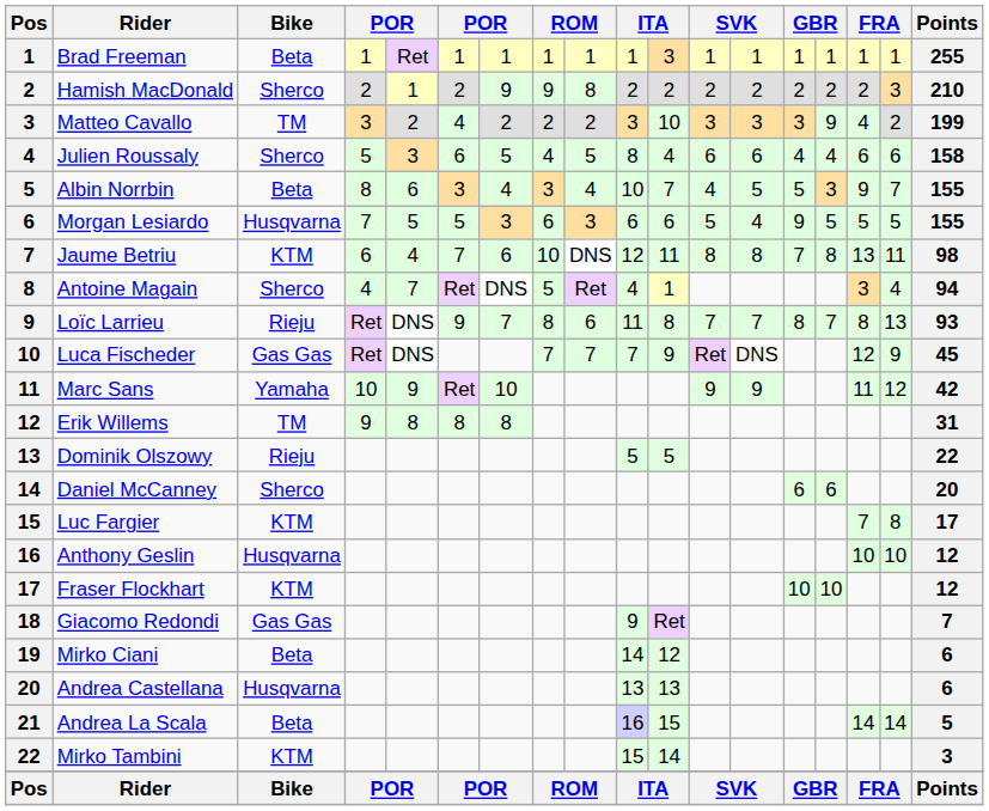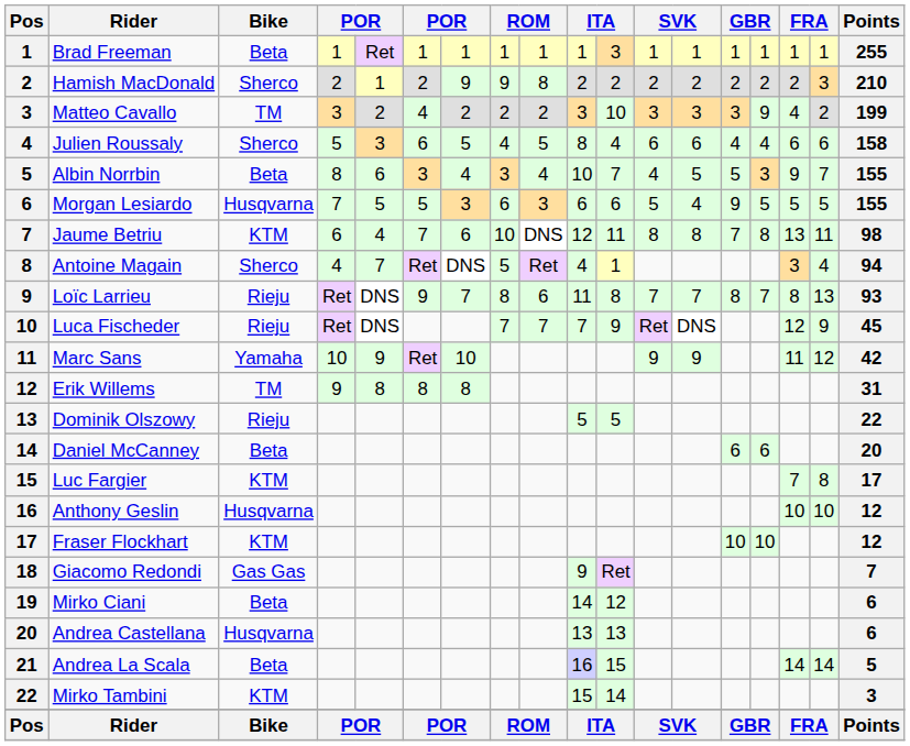 <table class="wikitable" style="font-size: 80%; text-align:center">
 <tr valign="top">
 <th valign="middle">Pos</th>
 <th valign="middle">Rider</th>
 <th valign="middle">Bike</th>
 <th colspan=2><a href='#'>POR</a><br></th>
 <th colspan=2><a href='#'>POR</a><br></th>
 <th colspan=2><a href='#'>ROM</a><br></th>
 <th colspan=2><a href='#'>ITA</a><br></th>
 <th colspan=2><a href='#'>SVK</a><br></th>
 <th colspan=2><a href='#'>GBR</a><br></th>
 <th colspan=2><a href='#'>FRA</a><br></th>
 <th valign="middle">Points</th>
 </tr>
 <tr>
 <th>1</th>
 <td align=left> <a href='#'>Brad Freeman</a></td>
 <td><a href='#'>Beta</a></td>
 <td style="background:#ffffbf;">1</td>
 <td style="background:#efcfff;">Ret</td>
 <td style="background:#ffffbf;">1</td>
 <td style="background:#ffffbf;">1</td>
 <td style="background:#ffffbf;">1</td>
 <td style="background:#ffffbf;">1</td>
 <td style="background:#ffffbf;">1</td>
 <td style="background:#ffdf9f;">3</td>
 <td style="background:#ffffbf;">1</td>
 <td style="background:#ffffbf;">1</td>
 <td style="background:#ffffbf;">1</td>
 <td style="background:#ffffbf;">1</td>
 <td style="background:#ffffbf;">1</td>
 <td style="background:#ffffbf;">1</td>
 <th>255</th>
 </tr>
 <tr>
 <th>2</th>
 <td align=left> <a href='#'>Hamish MacDonald</a></td>
 <td><a href='#'>Sherco</a></td>
 <td style="background:#dfdfdf;">2</td>
 <td style="background:#ffffbf;">1</td>
 <td style="background:#dfdfdf;">2</td>
 <td style="background:#dfffdf;">9</td>
 <td style="background:#dfffdf;">9</td>
 <td style="background:#dfffdf;">8</td>
 <td style="background:#dfdfdf;">2</td>
 <td style="background:#dfdfdf;">2</td>
 <td style="background:#dfdfdf;">2</td>
 <td style="background:#dfdfdf;">2</td>
 <td style="background:#dfdfdf;">2</td>
 <td style="background:#dfdfdf;">2</td>
 <td style="background:#dfdfdf;">2</td>
 <td style="background:#ffdf9f;">3</td>
 <th>210</th>
 </tr>
 <tr>
 <th>3</th>
 <td align=left> <a href='#'>Matteo Cavallo</a></td>
 <td><a href='#'>TM</a></td>
 <td style="background:#ffdf9f;">3</td>
 <td style="background:#dfdfdf;">2</td>
 <td style="background:#dfffdf;">4</td>
 <td style="background:#dfdfdf;">2</td>
 <td style="background:#dfdfdf;">2</td>
 <td style="background:#dfdfdf;">2</td>
 <td style="background:#ffdf9f;">3</td>
 <td style="background:#dfffdf;">10</td>
 <td style="background:#ffdf9f;">3</td>
 <td style="background:#ffdf9f;">3</td>
 <td style="background:#ffdf9f;">3</td>
 <td style="background:#dfffdf;">9</td>
 <td style="background:#dfffdf;">4</td>
 <td style="background:#dfdfdf;">2</td>
 <th>199</th>
 </tr>
 <tr>
 <th>4</th>
 <td align=left> <a href='#'>Julien Roussaly</a></td>
 <td><a href='#'>Sherco</a></td>
 <td style="background:#dfffdf;">5</td>
 <td style="background:#ffdf9f;">3</td>
 <td style="background:#dfffdf;">6</td>
 <td style="background:#dfffdf;">5</td>
 <td style="background:#dfffdf;">4</td>
 <td style="background:#dfffdf;">5</td>
 <td style="background:#dfffdf;">8</td>
 <td style="background:#dfffdf;">4</td>
 <td style="background:#dfffdf;">6</td>
 <td style="background:#dfffdf;">6</td>
 <td style="background:#dfffdf;">4</td>
 <td style="background:#dfffdf;">4</td>
 <td style="background:#dfffdf;">6</td>
 <td style="background:#dfffdf;">6</td>
 <th>158</th>
 </tr>
 <tr>
 <th>5</th>
 <td align=left> <a href='#'>Albin Norrbin</a></td>
 <td><a href='#'>Beta</a></td>
 <td style="background:#dfffdf;">8</td>
 <td style="background:#dfffdf;">6</td>
 <td style="background:#ffdf9f;">3</td>
 <td style="background:#dfffdf;">4</td>
 <td style="background:#ffdf9f;">3</td>
 <td style="background:#dfffdf;">4</td>
 <td style="background:#dfffdf;">10</td>
 <td style="background:#dfffdf;">7</td>
 <td style="background:#dfffdf;">4</td>
 <td style="background:#dfffdf;">5</td>
 <td style="background:#dfffdf;">5</td>
 <td style="background:#ffdf9f;">3</td>
 <td style="background:#dfffdf;">9</td>
 <td style="background:#dfffdf;">7</td>
 <th>155</th>
 </tr>
 <tr>
 <th>6</th>
 <td align=left> <a href='#'>Morgan Lesiardo</a></td>
 <td><a href='#'>Husqvarna</a></td>
 <td style="background:#dfffdf;">7</td>
 <td style="background:#dfffdf;">5</td>
 <td style="background:#dfffdf;">5</td>
 <td style="background:#ffdf9f;">3</td>
 <td style="background:#dfffdf;">6</td>
 <td style="background:#ffdf9f;">3</td>
 <td style="background:#dfffdf;">6</td>
 <td style="background:#dfffdf;">6</td>
 <td style="background:#dfffdf;">5</td>
 <td style="background:#dfffdf;">4</td>
 <td style="background:#dfffdf;">9</td>
 <td style="background:#dfffdf;">5</td>
 <td style="background:#dfffdf;">5</td>
 <td style="background:#dfffdf;">5</td>
 <th>155</th>
 </tr>
 <tr>
 <th>7</th>
 <td align=left> <a href='#'>Jaume Betriu</a></td>
 <td><a href='#'>KTM</a></td>
 <td style="background:#dfffdf;">6</td>
 <td style="background:#dfffdf;">4</td>
 <td style="background:#dfffdf;">7</td>
 <td style="background:#dfffdf;">6</td>
 <td style="background:#dfffdf;">10</td>
 <td style="background:#ffffff;">DNS</td>
 <td style="background:#dfffdf;">12</td>
 <td style="background:#dfffdf;">11</td>
 <td style="background:#dfffdf;">8</td>
 <td style="background:#dfffdf;">8</td>
 <td style="background:#dfffdf;">7</td>
 <td style="background:#dfffdf;">8</td>
 <td style="background:#dfffdf;">13</td>
 <td style="background:#dfffdf;">11</td>
 <th>98</th>
 </tr>
 <tr>
 <th>8</th>
 <td align=left> <a href='#'>Antoine Magain</a></td>
 <td><a href='#'>Sherco</a></td>
 <td style="background:#dfffdf;">4</td>
 <td style="background:#dfffdf;">7</td>
 <td style="background:#efcfff;">Ret</td>
 <td style="background:#ffffff;">DNS</td>
 <td style="background:#dfffdf;">5</td>
 <td style="background:#efcfff;">Ret</td>
 <td style="background:#dfffdf;">4</td>
 <td style="background:#ffffbf;">1</td>
 <td></td>
 <td></td>
 <td></td>
 <td></td>
 <td style="background:#ffdf9f;">3</td>
 <td style="background:#dfffdf;">4</td>
 <th>94</th>
 </tr>
 <tr>
 <th>9</th>
 <td align=left> <a href='#'>Loïc Larrieu</a></td>
 <td><a href='#'>Rieju</a></td>
 <td style="background:#efcfff;">Ret</td>
 <td style="background:#ffffff;">DNS</td>
 <td style="background:#dfffdf;">9</td>
 <td style="background:#dfffdf;">7</td>
 <td style="background:#dfffdf;">8</td>
 <td style="background:#dfffdf;">6</td>
 <td style="background:#dfffdf;">11</td>
 <td style="background:#dfffdf;">8</td>
 <td style="background:#dfffdf;">7</td>
 <td style="background:#dfffdf;">7</td>
 <td style="background:#dfffdf;">8</td>
 <td style="background:#dfffdf;">7</td>
 <td style="background:#dfffdf;">8</td>
 <td style="background:#dfffdf;">13</td>
 <th>93</th>
 </tr>
 <tr>
 <th>10</th>
 <td align=left> <a href='#'>Luca Fischeder</a></td>
-<td><a href='#'>Gas Gas</a></td>
+<td><a href='#'>Rieju</a></td>
 <td style="background:#efcfff;">Ret</td>
 <td style="background:#ffffff;">DNS</td>
 <td></td>
 <td></td>
 <td style="background:#dfffdf;">7</td>
 <td style="background:#dfffdf;">7</td>
 <td style="background:#dfffdf;">7</td>
 <td style="background:#dfffdf;">9</td>
 <td style="background:#efcfff;">Ret</td>
 <td style="background:#ffffff;">DNS</td>
 <td></td>
 <td></td>
 <td style="background:#dfffdf;">12</td>
 <td style="background:#dfffdf;">9</td>
 <th>45</th>
 </tr>
 <tr>
 <th>11</th>
 <td align=left> <a href='#'>Marc Sans</a></td>
 <td><a href='#'>Yamaha</a></td>
 <td style="background:#dfffdf;">10</td>
 <td style="background:#dfffdf;">9</td>
 <td style="background:#efcfff;">Ret</td>
 <td style="background:#dfffdf;">10</td>
 <td></td>
 <td></td>
 <td></td>
 <td></td>
 <td style="background:#dfffdf;">9</td>
 <td style="background:#dfffdf;">9</td>
 <td></td>
 <td></td>
 <td style="background:#dfffdf;">11</td>
 <td style="background:#dfffdf;">12</td>
 <th>42</th>
 </tr>
 <tr>
 <th>12</th>
 <td align=left> <a href='#'>Erik Willems</a></td>
 <td><a href='#'>TM</a></td>
 <td style="background:#dfffdf;">9</td>
 <td style="background:#dfffdf;">8</td>
 <td style="background:#dfffdf;">8</td>
 <td style="background:#dfffdf;">8</td>
 <td></td>
 <td></td>
 <td></td>
 <td></td>
 <td></td>
 <td></td>
 <td></td>
 <td></td>
 <td></td>
 <td></td>
 <th>31</th>
 </tr>
 <tr>
 <th>13</th>
 <td align=left> <a href='#'>Dominik Olszowy</a></td>
 <td><a href='#'>Rieju</a></td>
 <td></td>
 <td></td>
 <td></td>
 <td></td>
 <td></td>
 <td></td>
 <td style="background:#dfffdf;">5</td>
 <td style="background:#dfffdf;">5</td>
 <td></td>
 <td></td>
 <td></td>
 <td></td>
 <td></td>
 <td></td>
 <th>22</th>
 </tr>
 <tr>
 <th>14</th>
 <td align=left> <a href='#'>Daniel McCanney</a></td>
-<td><a href='#'>Sherco</a></td>
+<td><a href='#'>Beta</a></td>
 <td></td>
 <td></td>
 <td></td>
 <td></td>
 <td></td>
 <td></td>
 <td></td>
 <td></td>
 <td></td>
 <td></td>
 <td style="background:#dfffdf;">6</td>
 <td style="background:#dfffdf;">6</td>
 <td></td>
 <td></td>
 <th>20</th>
 </tr>
 <tr>
 <th>15</th>
 <td align=left> <a href='#'>Luc Fargier</a></td>
 <td><a href='#'>KTM</a></td>
 <td></td>
 <td></td>
 <td></td>
 <td></td>
 <td></td>
 <td></td>
 <td></td>
 <td></td>
 <td></td>
 <td></td>
 <td></td>
 <td></td>
 <td style="background:#dfffdf;">7</td>
 <td style="background:#dfffdf;">8</td>
 <th>17</th>
 </tr>
 <tr>
 <th>16</th>
 <td align=left> <a href='#'>Anthony Geslin</a></td>
 <td><a href='#'>Husqvarna</a></td>
 <td></td>
 <td></td>
 <td></td>
 <td></td>
 <td></td>
 <td></td>
 <td></td>
 <td></td>
 <td></td>
 <td></td>
 <td></td>
 <td></td>
 <td style="background:#dfffdf;">10</td>
 <td style="background:#dfffdf;">10</td>
 <th>12</th>
 </tr>
 <tr>
 <th>17</th>
 <td align=left> <a href='#'>Fraser Flockhart</a></td>
 <td><a href='#'>KTM</a></td>
 <td></td>
 <td></td>
 <td></td>
 <td></td>
 <td></td>
 <td></td>
 <td></td>
 <td></td>
 <td></td>
 <td></td>
 <td style="background:#dfffdf;">10</td>
 <td style="background:#dfffdf;">10</td>
 <td></td>
 <td></td>
 <th>12</th>
 </tr>
 <tr>
 <th>18</th>
 <td align=left> <a href='#'>Giacomo Redondi</a></td>
 <td><a href='#'>Gas Gas</a></td>
 <td></td>
 <td></td>
 <td></td>
 <td></td>
 <td></td>
 <td></td>
 <td style="background:#dfffdf;">9</td>
 <td style="background:#efcfff;">Ret</td>
 <td></td>
 <td></td>
 <td></td>
 <td></td>
 <td></td>
 <td></td>
 <th>7</th>
 </tr>
 <tr>
 <th>19</th>
 <td align=left> <a href='#'>Mirko Ciani</a></td>
 <td><a href='#'>Beta</a></td>
 <td></td>
 <td></td>
 <td></td>
 <td></td>
 <td></td>
 <td></td>
 <td style="background:#dfffdf;">14</td>
 <td style="background:#dfffdf;">12</td>
 <td></td>
 <td></td>
 <td></td>
 <td></td>
 <td></td>
 <td></td>
 <th>6</th>
 </tr>
 <tr>
 <th>20</th>
 <td align=left> <a href='#'>Andrea Castellana</a></td>
 <td><a href='#'>Husqvarna</a></td>
 <td></td>
 <td></td>
 <td></td>
 <td></td>
 <td></td>
 <td></td>
 <td style="background:#dfffdf;">13</td>
 <td style="background:#dfffdf;">13</td>
 <td></td>
 <td></td>
 <td></td>
 <td></td>
 <td></td>
 <td></td>
 <th>6</th>
 </tr>
 <tr>
 <th>21</th>
 <td align=left> <a href='#'>Andrea La Scala</a></td>
 <td><a href='#'>Beta</a></td>
 <td></td>
 <td></td>
 <td></td>
 <td></td>
 <td></td>
 <td></td>
 <td style="background:#cfcfff;">16</td>
 <td style="background:#dfffdf;">15</td>
 <td></td>
 <td></td>
 <td></td>
 <td></td>
 <td style="background:#dfffdf;">14</td>
 <td style="background:#dfffdf;">14</td>
 <th>5</th>
 </tr>
 <tr>
 <th>22</th>
 <td align=left> <a href='#'>Mirko Tambini</a></td>
 <td><a href='#'>KTM</a></td>
 <td></td>
 <td></td>
 <td></td>
 <td></td>
 <td></td>
 <td></td>
 <td style="background:#dfffdf;">15</td>
 <td style="background:#dfffdf;">14</td>
 <td></td>
 <td></td>
 <td></td>
 <td></td>
 <td></td>
 <td></td>
 <th>3</th>
 </tr>
 <tr>
 </tr>
 <tr valign="top">
 <th valign="middle">Pos</th>
 <th valign="middle">Rider</th>
 <th valign="middle">Bike</th>
 <th colspan=2><a href='#'>POR</a><br></th>
 <th colspan=2><a href='#'>POR</a><br></th>
 <th colspan=2><a href='#'>ROM</a><br></th>
 <th colspan=2><a href='#'>ITA</a><br></th>
 <th colspan=2><a href='#'>SVK</a><br></th>
 <th colspan=2><a href='#'>GBR</a><br></th>
 <th colspan=2><a href='#'>FRA</a><br></th>
 <th valign="middle">Points</th>
 </tr>
 <tr>
 </tr>
 </table>
